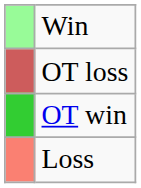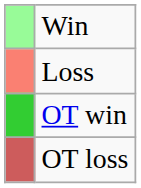 <table class="wikitable">
 <tr>
 <td style="background:#98fb98; width:10px;"></td>
 <td>Win</td>
 </tr>
 <tr>
-<td style="background:#cd5c5c; width:10px;"></td>
-<td>OT loss</td>
+<td style="background:salmon; width:10px;"></td>
+<td>Loss</td>
 </tr>
 <tr>
 <td style="background:#32cd32; width:10px;"></td>
 <td><a href='#'>OT</a> win</td>
 </tr>
 <tr>
-<td style="background:salmon; width:10px;"></td>
-<td>Loss</td>
+<td style="background:#cd5c5c; width:10px;"></td>
+<td>OT loss</td>
 </tr>
 </table>
